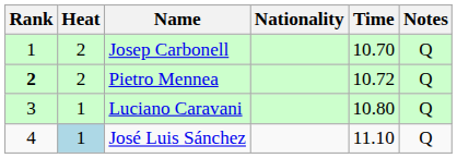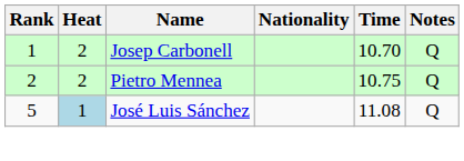 <table class="wikitable sortable" style="text-align:center">
 <tr>
 <th>Rank</th>
 <th>Heat</th>
 <th>Name</th>
 <th>Nationality</th>
 <th>Time</th>
 <th>Notes</th>
 </tr>
 <tr bgcolor=ccffcc>
 <td>1</td>
 <td>2</td>
 <td align=left><a href='#'>Josep Carbonell</a></td>
 <td align=left></td>
 <td>10.70</td>
 <td>Q</td>
 </tr>
 <tr bgcolor=ccffcc>
-<td><strong>2</strong></td>
+<td>2</td>
 <td>2</td>
 <td align=left><a href='#'>Pietro Mennea</a></td>
 <td align=left></td>
-<td>10.72</td>
-<td>Q</td>
-</tr>
-<tr bgcolor=ccffcc>
-<td>3</td>
-<td>1</td>
-<td align=left><a href='#'>Luciano Caravani</a></td>
-<td align=left></td>
-<td>10.80</td>
+<td>10.75</td>
 <td>Q</td>
 </tr>
 <tr>
-<td>4</td>
+<td>5</td>
 <td style="background: lightblue;">1</td>
 <td align=left><a href='#'>José Luis Sánchez</a></td>
 <td align=left></td>
-<td>11.10</td>
+<td>11.08</td>
 <td>Q</td>
 </tr>
 </table>
